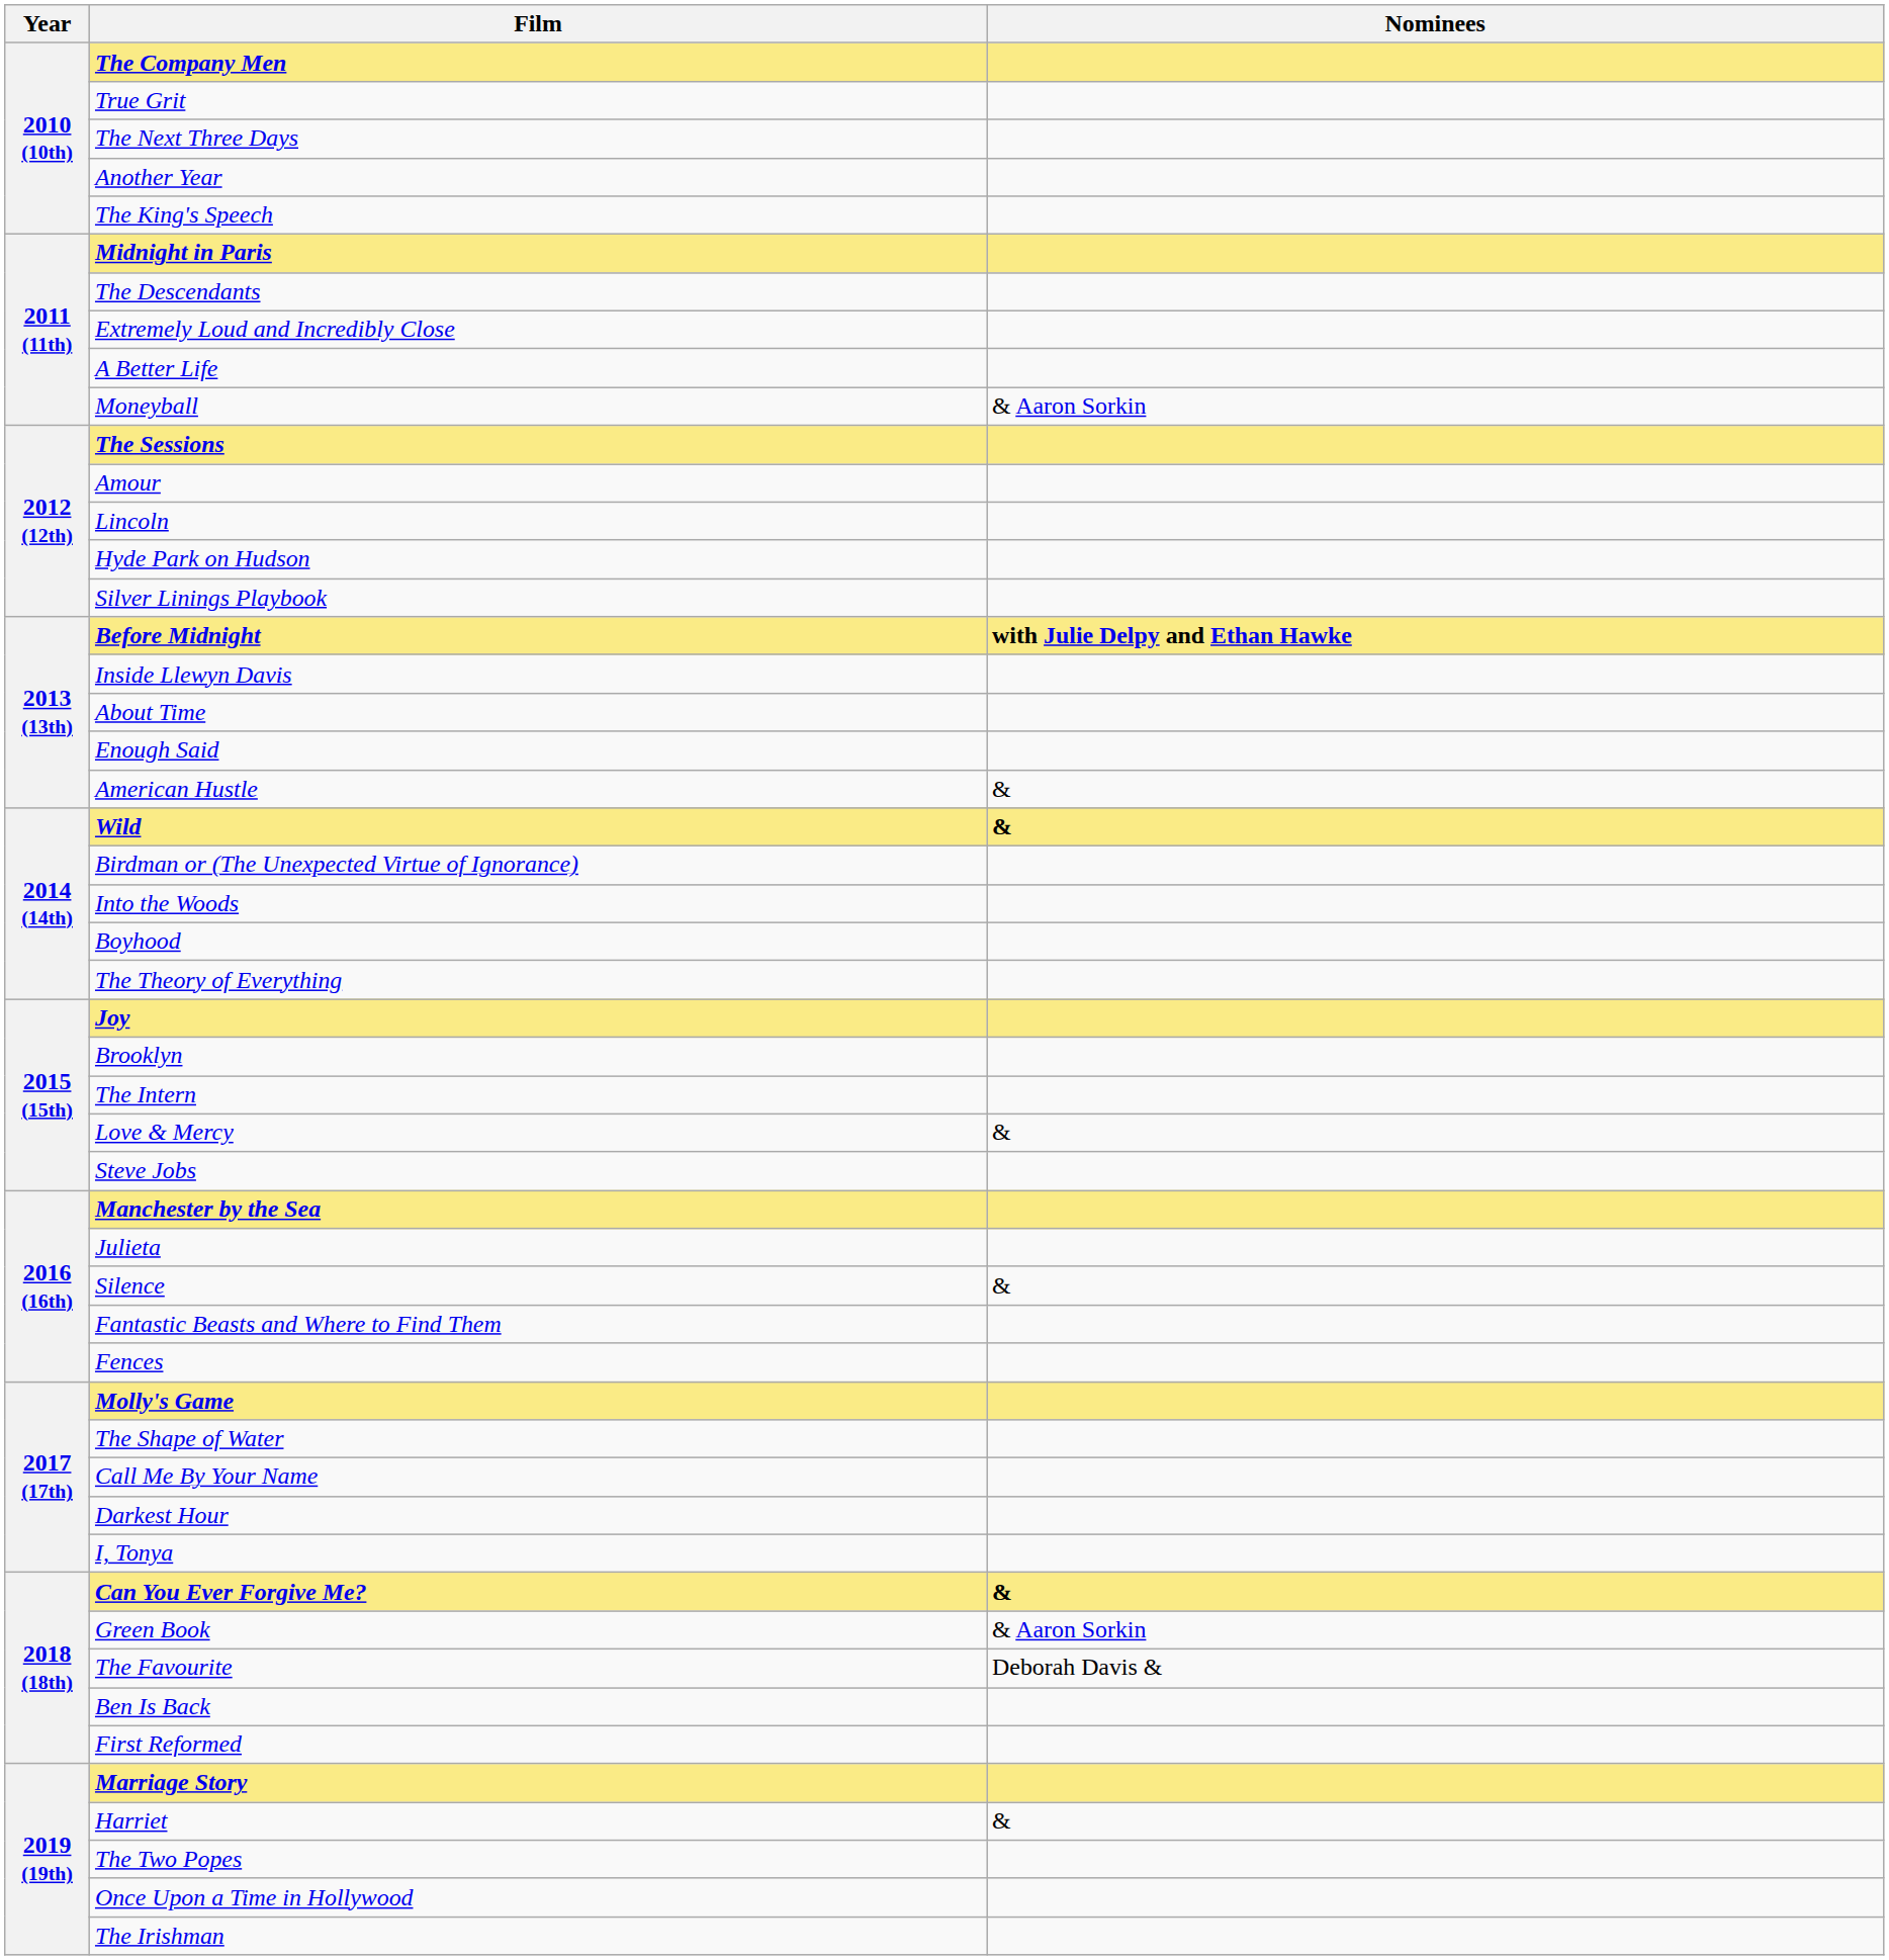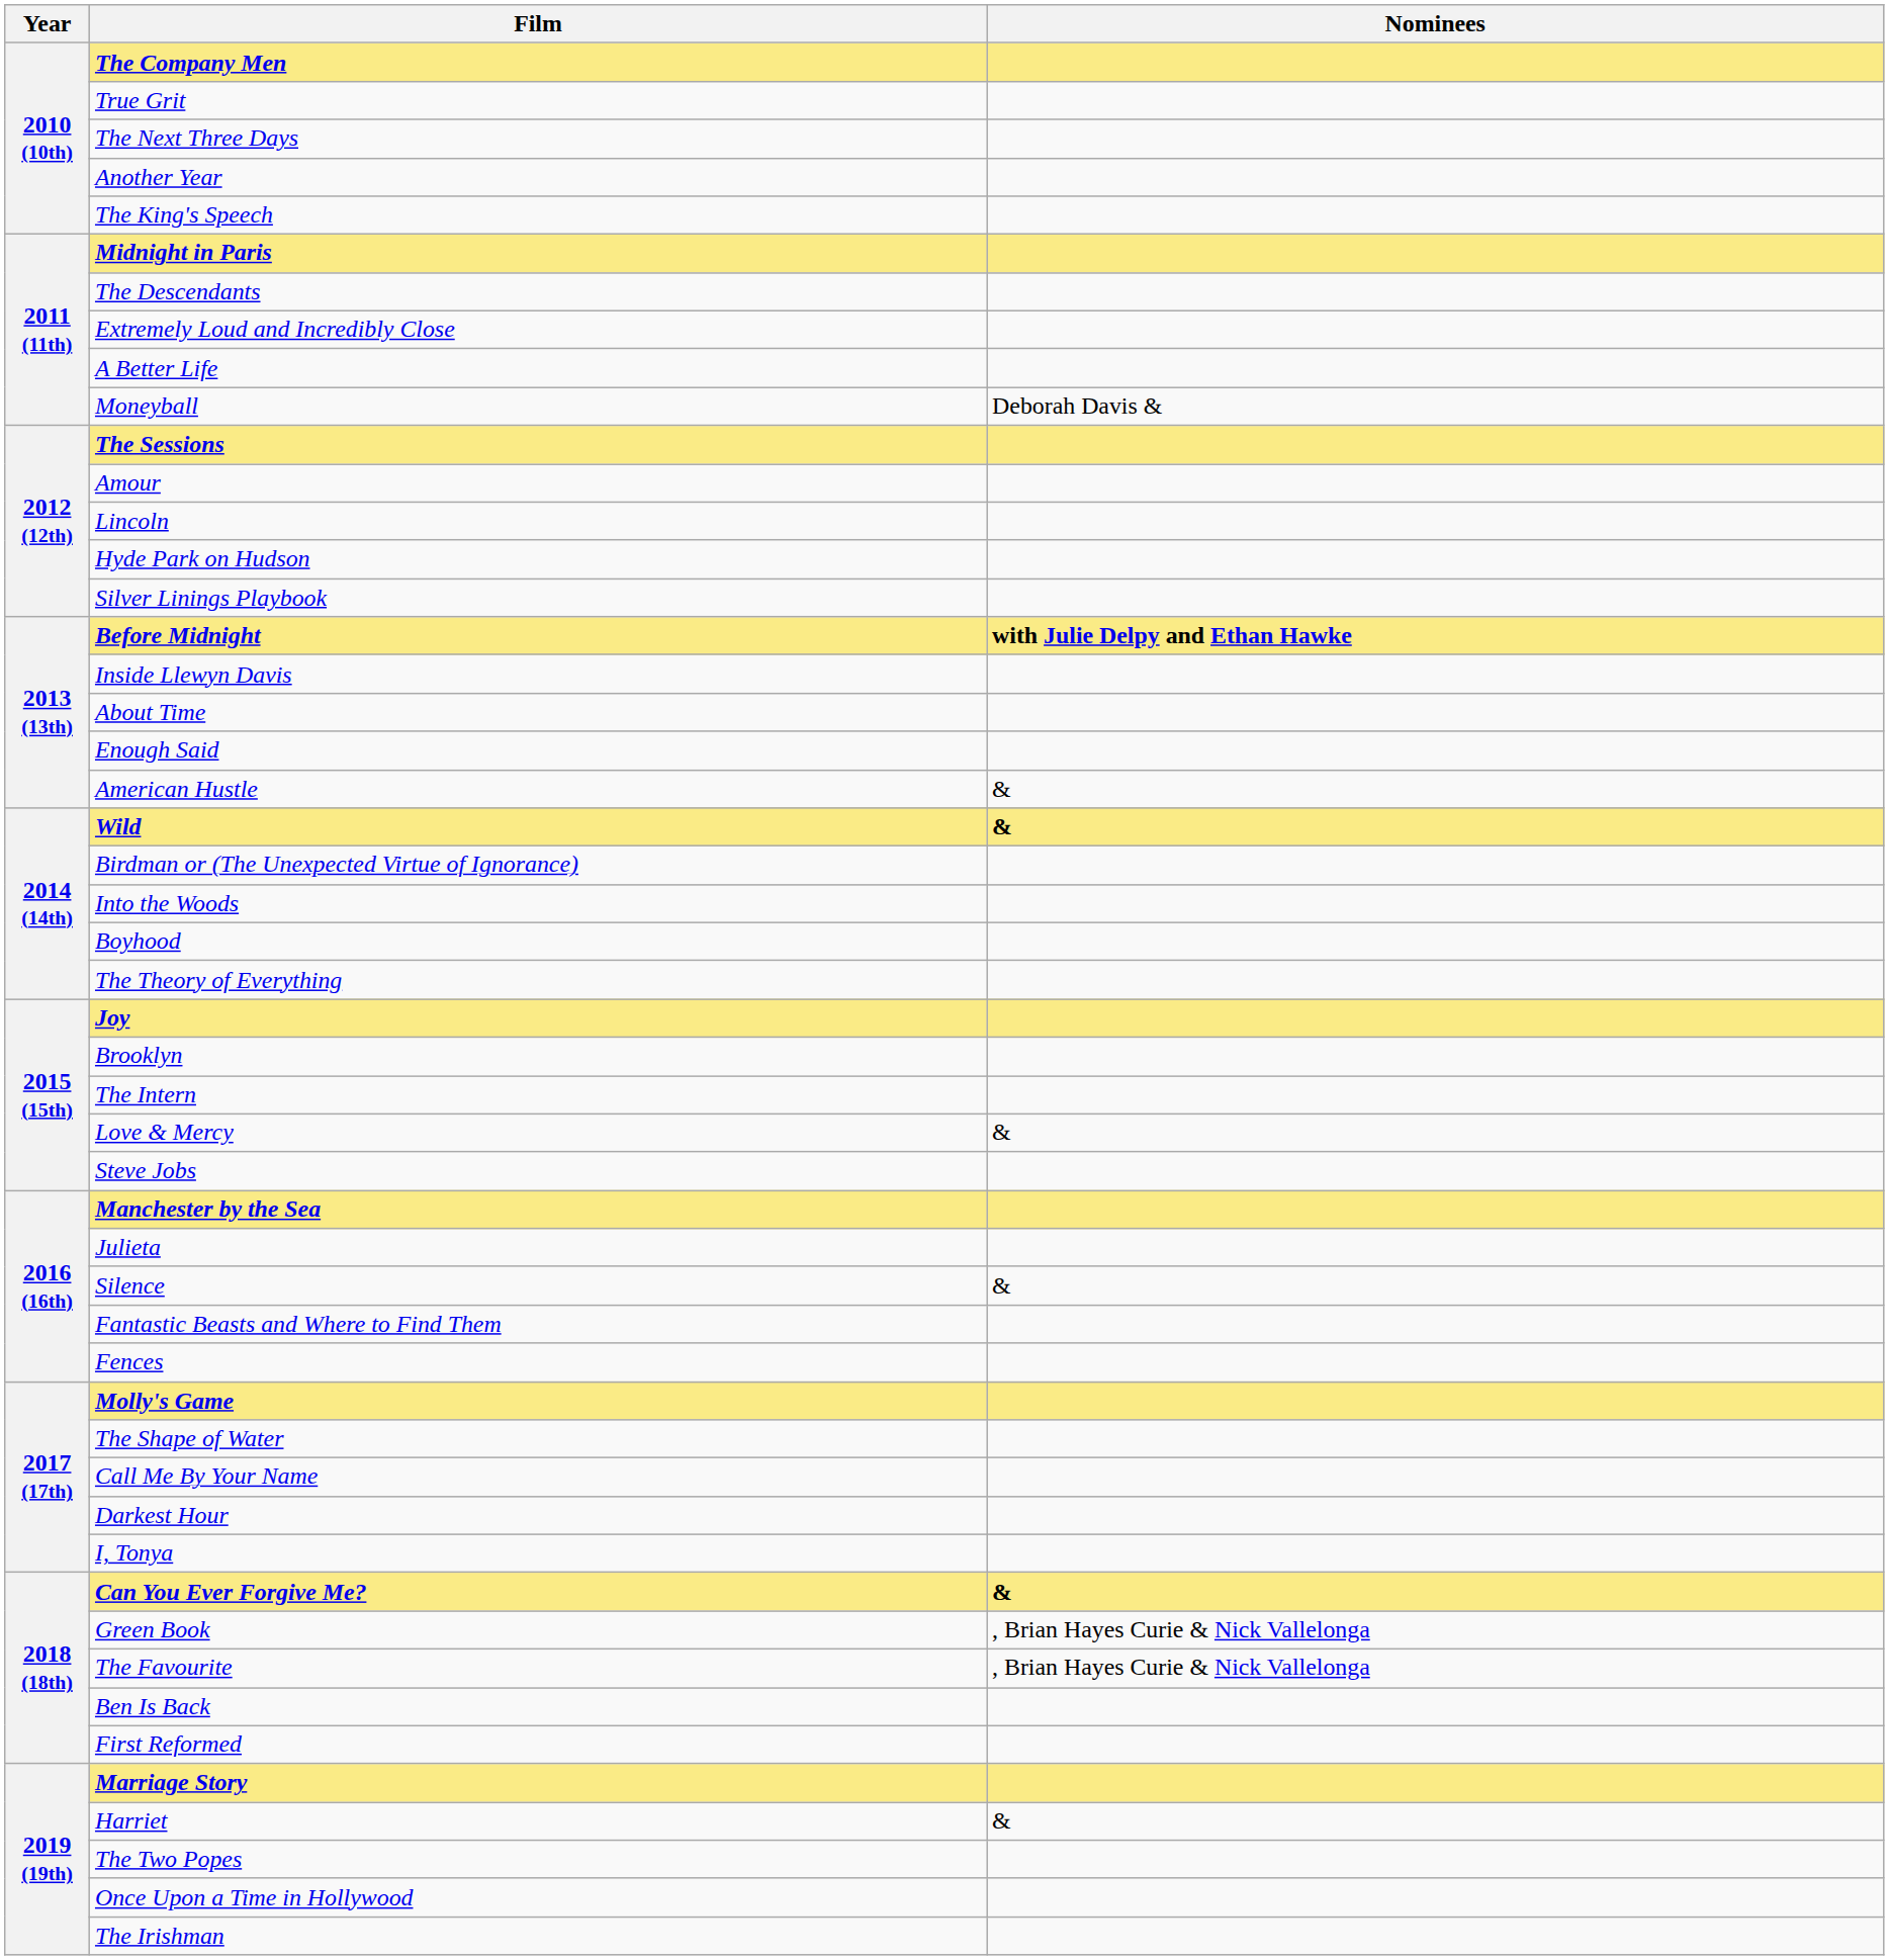 <table class="wikitable">
 <tr>
 <th scope="col" style="width:2%;">Year</th>
 <th scope="col" style="width:30%;">Film</th>
 <th scope="col" style="width:30%;">Nominees</th>
 </tr>
 <tr>
 <th scope="row" rowspan=5 style="text-align:center;"><a href='#'>2010</a><br><small><a href='#'>(10th)</a></small> <br> </th>
 <td style="background:#FAEB86"><strong><em><a href='#'>The Company Men</a></em></strong></td>
 <td style="background:#FAEB86"><strong></strong></td>
 </tr>
 <tr>
 <td><em><a href='#'>True Grit</a></em></td>
 <td></td>
 </tr>
 <tr>
 <td><em><a href='#'>The Next Three Days</a></em></td>
 <td></td>
 </tr>
 <tr>
 <td><em><a href='#'>Another Year</a></em></td>
 <td></td>
 </tr>
 <tr>
 <td><em><a href='#'>The King's Speech</a></em></td>
 <td></td>
 </tr>
 <tr>
 <th scope="row" rowspan=5 style="text-align:center;"><a href='#'>2011</a><br><small><a href='#'>(11th)</a></small> <br> </th>
 <td style="background:#FAEB86"><strong><em><a href='#'>Midnight in Paris</a></em></strong></td>
 <td style="background:#FAEB86"><strong></strong></td>
 </tr>
 <tr>
 <td><em><a href='#'>The Descendants</a></em></td>
 <td></td>
 </tr>
 <tr>
 <td><em><a href='#'>Extremely Loud and Incredibly Close</a></em></td>
 <td></td>
 </tr>
 <tr>
 <td><em><a href='#'>A Better Life</a></em></td>
 <td></td>
 </tr>
 <tr>
 <td><em><a href='#'>Moneyball</a></em></td>
-<td> & <a href='#'>Aaron Sorkin</a></td>
+<td>Deborah Davis & </td>
 </tr>
 <tr>
 <th scope="row" rowspan=5 style="text-align:center;"><a href='#'>2012</a><br><small><a href='#'>(12th)</a></small> <br> </th>
 <td style="background:#FAEB86"><strong><em><a href='#'>The Sessions</a></em></strong></td>
 <td style="background:#FAEB86"><strong></strong></td>
 </tr>
 <tr>
 <td><em><a href='#'>Amour</a></em></td>
 <td></td>
 </tr>
 <tr>
 <td><em><a href='#'>Lincoln</a></em></td>
 <td></td>
 </tr>
 <tr>
 <td><em><a href='#'>Hyde Park on Hudson</a></em></td>
 <td></td>
 </tr>
 <tr>
 <td><em><a href='#'>Silver Linings Playbook</a></em></td>
 <td></td>
 </tr>
 <tr>
 <th scope="row" rowspan=5 style="text-align:center;"><a href='#'>2013</a><br><small><a href='#'>(13th)</a></small> <br> </th>
 <td style="background:#FAEB86"><strong><em><a href='#'>Before Midnight</a></em></strong></td>
 <td style="background:#FAEB86"><strong> with <a href='#'>Julie Delpy</a> and <a href='#'>Ethan Hawke</a></strong></td>
 </tr>
 <tr>
 <td><em><a href='#'>Inside Llewyn Davis</a></em></td>
 <td></td>
 </tr>
 <tr>
 <td><em><a href='#'>About Time</a></em></td>
 <td></td>
 </tr>
 <tr>
 <td><em><a href='#'>Enough Said</a></em></td>
 <td></td>
 </tr>
 <tr>
 <td><em><a href='#'>American Hustle</a></em></td>
 <td> & </td>
 </tr>
 <tr>
 <th scope="row" rowspan=5 style="text-align:center;"><a href='#'>2014</a><br><small><a href='#'>(14th)</a></small> <br> </th>
 <td style="background:#FAEB86"><strong><em><a href='#'>Wild</a></em></strong></td>
 <td style="background:#FAEB86"><strong> & </strong></td>
 </tr>
 <tr>
 <td><em><a href='#'>Birdman or (The Unexpected Virtue of Ignorance)</a></em></td>
 <td></td>
 </tr>
 <tr>
 <td><em><a href='#'>Into the Woods</a></em></td>
 <td></td>
 </tr>
 <tr>
 <td><em><a href='#'>Boyhood</a></em></td>
 <td></td>
 </tr>
 <tr>
 <td><em><a href='#'>The Theory of Everything</a></em></td>
 <td></td>
 </tr>
 <tr>
 <th scope="row" rowspan=5 style="text-align:center;"><a href='#'>2015</a><br><small><a href='#'>(15th)</a></small> <br> </th>
 <td style="background:#FAEB86"><strong><em><a href='#'>Joy</a></em></strong></td>
 <td style="background:#FAEB86"><strong></strong></td>
 </tr>
 <tr>
 <td><em><a href='#'>Brooklyn</a></em></td>
 <td></td>
 </tr>
 <tr>
 <td><em><a href='#'>The Intern</a></em></td>
 <td></td>
 </tr>
 <tr>
 <td><em><a href='#'>Love & Mercy</a></em></td>
 <td> & </td>
 </tr>
 <tr>
 <td><em><a href='#'>Steve Jobs</a></em></td>
 <td></td>
 </tr>
 <tr>
 <th scope="row" rowspan=5 style="text-align:center;"><a href='#'>2016</a><br><small><a href='#'>(16th)</a></small> <br> </th>
 <td style="background:#FAEB86"><strong><em><a href='#'>Manchester by the Sea</a></em></strong></td>
 <td style="background:#FAEB86"><strong></strong></td>
 </tr>
 <tr>
 <td><em><a href='#'>Julieta</a></em></td>
 <td></td>
 </tr>
 <tr>
 <td><em><a href='#'>Silence</a></em></td>
 <td> & </td>
 </tr>
 <tr>
 <td><em><a href='#'>Fantastic Beasts and Where to Find Them</a></em></td>
 <td></td>
 </tr>
 <tr>
 <td><em><a href='#'>Fences</a></em></td>
 <td></td>
 </tr>
 <tr>
 <th scope="row" rowspan=5 style="text-align:center;"><a href='#'>2017</a><br><small><a href='#'>(17th)</a></small> <br> </th>
 <td style="background:#FAEB86"><strong><em><a href='#'>Molly's Game</a></em></strong></td>
 <td style="background:#FAEB86"><strong></strong></td>
 </tr>
 <tr>
 <td><em><a href='#'>The Shape of Water</a></em></td>
 <td></td>
 </tr>
 <tr>
 <td><em><a href='#'>Call Me By Your Name</a></em></td>
 <td></td>
 </tr>
 <tr>
 <td><em><a href='#'>Darkest Hour</a></em></td>
 <td></td>
 </tr>
 <tr>
 <td><em><a href='#'>I, Tonya</a></em></td>
 <td></td>
 </tr>
 <tr>
 <th scope="row" rowspan=5 style="text-align:center;"><a href='#'>2018</a><br><small><a href='#'>(18th)</a></small> <br> </th>
 <td style="background:#FAEB86"><strong><em><a href='#'>Can You Ever Forgive Me?</a></em></strong></td>
 <td style="background:#FAEB86"><strong> & </strong></td>
 </tr>
 <tr>
 <td><em><a href='#'>Green Book</a></em></td>
-<td> & <a href='#'>Aaron Sorkin</a></td>
+<td>, Brian Hayes Curie & <a href='#'>Nick Vallelonga</a></td>
 </tr>
 <tr>
 <td><em><a href='#'>The Favourite</a></em></td>
-<td>Deborah Davis & </td>
+<td>, Brian Hayes Curie & <a href='#'>Nick Vallelonga</a></td>
 </tr>
 <tr>
 <td><em><a href='#'>Ben Is Back</a></em></td>
 <td></td>
 </tr>
 <tr>
 <td><em><a href='#'>First Reformed</a></em></td>
 <td></td>
 </tr>
 <tr>
 <th scope="row" rowspan=6 style="text-align:center;"><a href='#'>2019</a><br><small><a href='#'>(19th)</a></small> <br> </th>
 <td style="background:#FAEB86"><strong><em><a href='#'>Marriage Story</a></em></strong></td>
 <td style="background:#FAEB86"><strong></strong></td>
 </tr>
 <tr>
 <td><em><a href='#'>Harriet</a></em></td>
 <td> & </td>
 </tr>
 <tr>
 <td><em><a href='#'>The Two Popes</a></em></td>
 <td></td>
 </tr>
 <tr>
 <td><em><a href='#'>Once Upon a Time in Hollywood</a></em></td>
 <td></td>
 </tr>
 <tr>
 <td><em><a href='#'>The Irishman</a></em></td>
 <td></td>
 </tr>
 </table>
